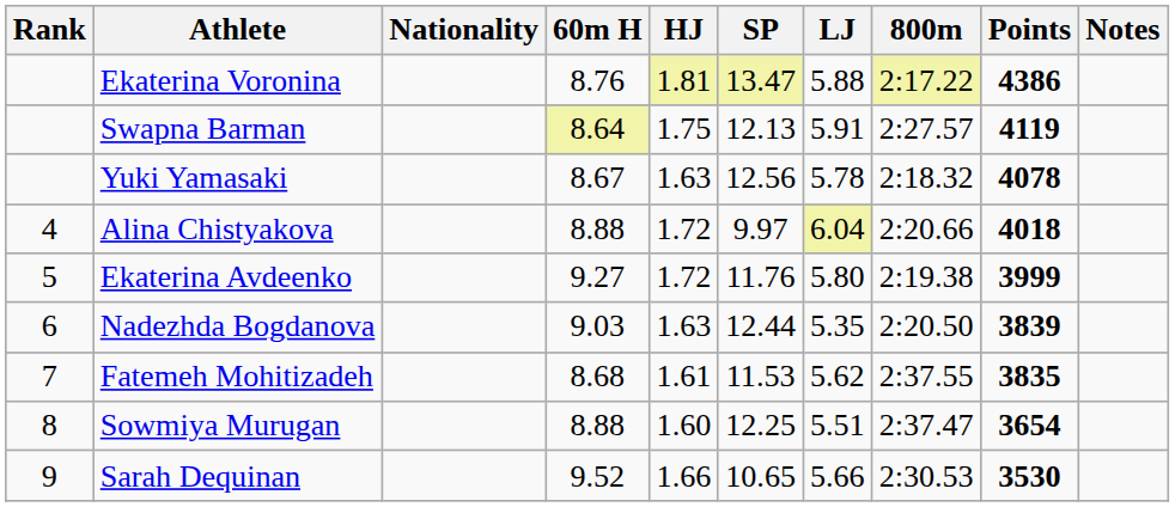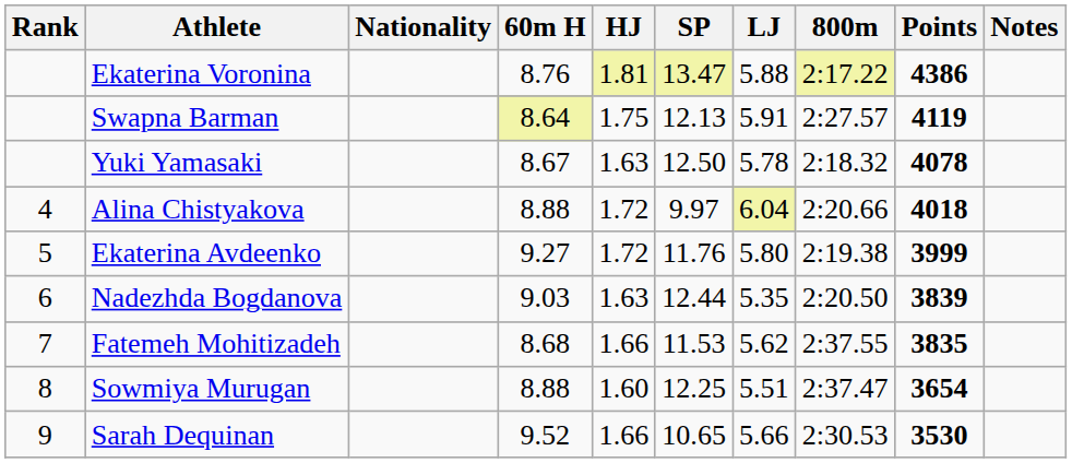 <table class="wikitable sortable" style=" text-align:center">
 <tr>
 <th>Rank</th>
 <th>Athlete</th>
 <th>Nationality</th>
 <th>60m H</th>
 <th>HJ</th>
 <th>SP</th>
 <th>LJ</th>
 <th>800m</th>
 <th>Points</th>
 <th>Notes</th>
 </tr>
 <tr>
 <td></td>
 <td align=left><a href='#'>Ekaterina Voronina</a></td>
 <td align=left></td>
 <td>8.76</td>
 <td bgcolor=#F2F5A9>1.81</td>
 <td bgcolor=#F2F5A9>13.47</td>
 <td>5.88</td>
 <td bgcolor=#F2F5A9>2:17.22</td>
 <td><strong>4386</strong></td>
 <td></td>
 </tr>
 <tr>
 <td></td>
 <td align=left><a href='#'>Swapna Barman</a></td>
 <td align=left></td>
 <td bgcolor=#F2F5A9>8.64</td>
 <td>1.75</td>
 <td>12.13</td>
 <td>5.91</td>
 <td>2:27.57</td>
 <td><strong>4119</strong></td>
 <td></td>
 </tr>
 <tr>
 <td></td>
 <td align=left><a href='#'>Yuki Yamasaki</a></td>
 <td align=left></td>
 <td>8.67</td>
 <td>1.63</td>
-<td>12.56</td>
+<td>12.50</td>
 <td>5.78</td>
 <td>2:18.32</td>
 <td><strong>4078</strong></td>
 <td></td>
 </tr>
 <tr>
 <td>4</td>
 <td align=left><a href='#'>Alina Chistyakova</a></td>
 <td align=left></td>
 <td>8.88</td>
 <td>1.72</td>
 <td>9.97</td>
 <td bgcolor=#F2F5A9>6.04</td>
 <td>2:20.66</td>
 <td><strong>4018</strong></td>
 <td></td>
 </tr>
 <tr>
 <td>5</td>
 <td align=left><a href='#'>Ekaterina Avdeenko</a></td>
 <td align=left></td>
 <td>9.27</td>
 <td>1.72</td>
 <td>11.76</td>
 <td>5.80</td>
 <td>2:19.38</td>
 <td><strong>3999</strong></td>
 <td></td>
 </tr>
 <tr>
 <td>6</td>
 <td align=left><a href='#'>Nadezhda Bogdanova</a></td>
 <td align=left></td>
 <td>9.03</td>
 <td>1.63</td>
 <td>12.44</td>
 <td>5.35</td>
 <td>2:20.50</td>
 <td><strong>3839</strong></td>
 <td></td>
 </tr>
 <tr>
 <td>7</td>
 <td align=left><a href='#'>Fatemeh Mohitizadeh</a></td>
 <td align=left></td>
 <td>8.68</td>
-<td>1.61</td>
+<td>1.66</td>
 <td>11.53</td>
 <td>5.62</td>
 <td>2:37.55</td>
 <td><strong>3835</strong></td>
 <td></td>
 </tr>
 <tr>
 <td>8</td>
 <td align=left><a href='#'>Sowmiya Murugan</a></td>
 <td align=left></td>
 <td>8.88</td>
 <td>1.60</td>
 <td>12.25</td>
 <td>5.51</td>
 <td>2:37.47</td>
 <td><strong>3654</strong></td>
 <td></td>
 </tr>
 <tr>
 <td>9</td>
 <td align=left><a href='#'>Sarah Dequinan</a></td>
 <td align=left></td>
 <td>9.52</td>
 <td>1.66</td>
 <td>10.65</td>
 <td>5.66</td>
 <td>2:30.53</td>
 <td><strong>3530</strong></td>
 <td></td>
 </tr>
 </table>
